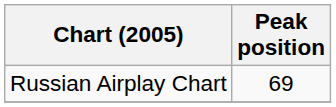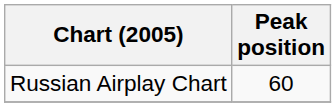 <table class="wikitable">
 <tr>
 <th align="left">Chart (2005)</th>
 <th align="left">Peak<br>position</th>
 </tr>
 <tr>
 <td align="left">Russian Airplay Chart</td>
-<td align="center">69</td>
+<td align="center">60</td>
 </tr>
 <tr>
 </tr>
 </table>
